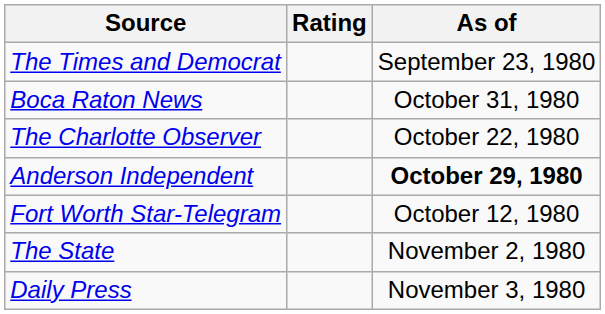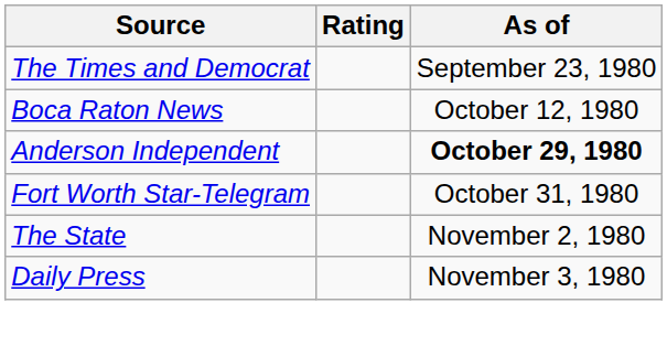 <table class="wikitable" style="text-align:center">
 <tr>
 <th>Source</th>
 <th>Rating</th>
 <th>As of</th>
 </tr>
 <tr>
 <td align="left"><em><a href='#'>The Times and Democrat</a></em></td>
 <td></td>
 <td>September 23, 1980</td>
 </tr>
 <tr>
 <td align="left"><em><a href='#'>Boca Raton News</a></em></td>
 <td></td>
-<td>October 31, 1980</td>
-</tr>
-<tr>
-<td align="left"><em><a href='#'>The Charlotte Observer</a></em></td>
-<td></td>
-<td>October 22, 1980</td>
+<td>October 12, 1980</td>
 </tr>
 <tr>
 <td align="left"><em><a href='#'>Anderson Independent</a></em></td>
 <td></td>
 <td><strong>October 29, 1980</strong></td>
 </tr>
 <tr>
 <td align="left"><em><a href='#'>Fort Worth Star-Telegram</a></em></td>
 <td></td>
-<td>October 12, 1980</td>
+<td>October 31, 1980</td>
 </tr>
 <tr>
 <td align="left"><em><a href='#'>The State</a></em></td>
 <td></td>
 <td>November 2, 1980</td>
 </tr>
 <tr>
 <td align="left"><em><a href='#'>Daily Press</a></em></td>
 <td></td>
 <td>November 3, 1980</td>
 </tr>
 </table>
